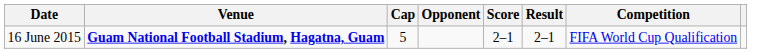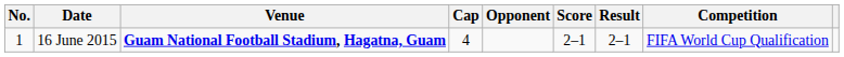 <table class="wikitable">
 <tr>
+<th scope=col>No.</th>
 <th scope=col>Date</th>
 <th scope=col>Venue</th>
 <th scope=col>Cap</th>
 <th scope=col>Opponent</th>
 <th scope=col>Score</th>
 <th scope=col>Result</th>
 <th scope=col>Competition</th>
 <th scope=col></th>
 </tr>
 <tr>
+<td align=center>1</td>
 <td>16 June 2015</td>
 <td><strong><a href='#'>Guam National Football Stadium</a>, <a href='#'> Hagatna, Guam</a></strong></td>
-<td align=center>5</td>
+<td align=center>4</td>
 <td></td>
 <td align=center>2–1</td>
 <td align=center>2–1</td>
 <td><a href='#'>FIFA World Cup Qualification</a></td>
 <td></td>
 </tr>
 </table>
